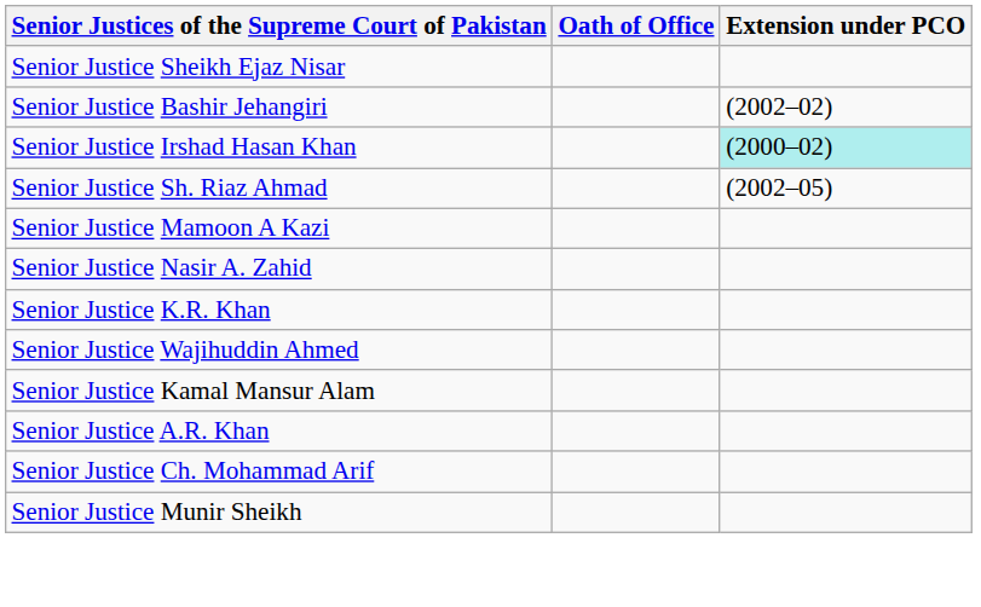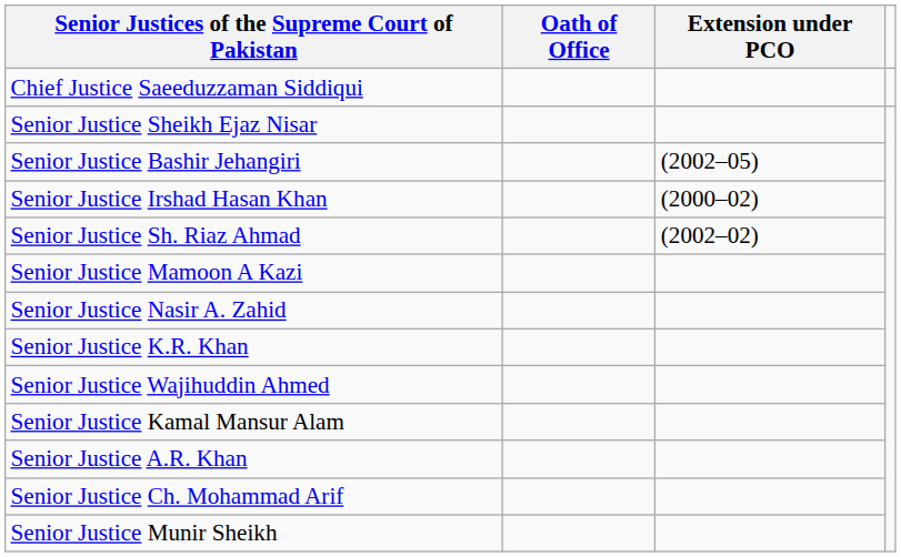 <table class="wikitable sortable">
 <tr>
 <th><a href='#'>Senior Justices</a> of the <a href='#'>Supreme Court</a> of <a href='#'>Pakistan</a></th>
 <th><a href='#'>Oath of Office</a></th>
 <th>Extension under PCO</th>
+</tr>
+<tr>
+<td><a href='#'>Chief Justice</a> <a href='#'>Saeeduzzaman Siddiqui</a></td>
+<td></td>
+<td></td>
+<td></td>
 </tr>
 <tr>
 <td><a href='#'>Senior Justice</a> <a href='#'>Sheikh Ejaz Nisar</a></td>
 <td></td>
 <td></td>
 </tr>
 <tr>
 <td><a href='#'>Senior Justice</a> <a href='#'>Bashir Jehangiri</a></td>
 <td></td>
-<td> (2002–02)</td>
+<td> (2002–05)</td>
 </tr>
 <tr>
 <td><a href='#'>Senior Justice</a> <a href='#'>Irshad Hasan Khan</a></td>
 <td></td>
-<td style="background: paleturquoise;"> (2000–02)</td>
+<td> (2000–02)</td>
 </tr>
 <tr>
 <td><a href='#'>Senior Justice</a> <a href='#'>Sh. Riaz Ahmad</a></td>
 <td></td>
-<td> (2002–05)</td>
+<td> (2002–02)</td>
 </tr>
 <tr>
 <td><a href='#'>Senior Justice</a> <a href='#'>Mamoon A Kazi</a></td>
 <td></td>
 <td></td>
 </tr>
 <tr>
 <td><a href='#'>Senior Justice</a> <a href='#'>Nasir A. Zahid</a></td>
 <td></td>
 <td></td>
 </tr>
 <tr>
 <td><a href='#'>Senior Justice</a> <a href='#'>K.R. Khan</a></td>
 <td></td>
 <td></td>
 </tr>
 <tr>
 <td><a href='#'>Senior Justice</a> <a href='#'>Wajihuddin Ahmed</a></td>
 <td></td>
 <td></td>
 </tr>
 <tr>
 <td><a href='#'>Senior Justice</a> Kamal Mansur Alam</td>
 <td></td>
 <td></td>
 </tr>
 <tr>
 <td><a href='#'>Senior Justice</a> <a href='#'>A.R. Khan</a></td>
 <td></td>
 <td></td>
 </tr>
 <tr>
 <td><a href='#'>Senior Justice</a> <a href='#'>Ch. Mohammad Arif</a></td>
 <td></td>
 <td></td>
 </tr>
 <tr>
 <td><a href='#'>Senior Justice</a> Munir Sheikh</td>
 <td></td>
 <td></td>
 </tr>
 </table>
